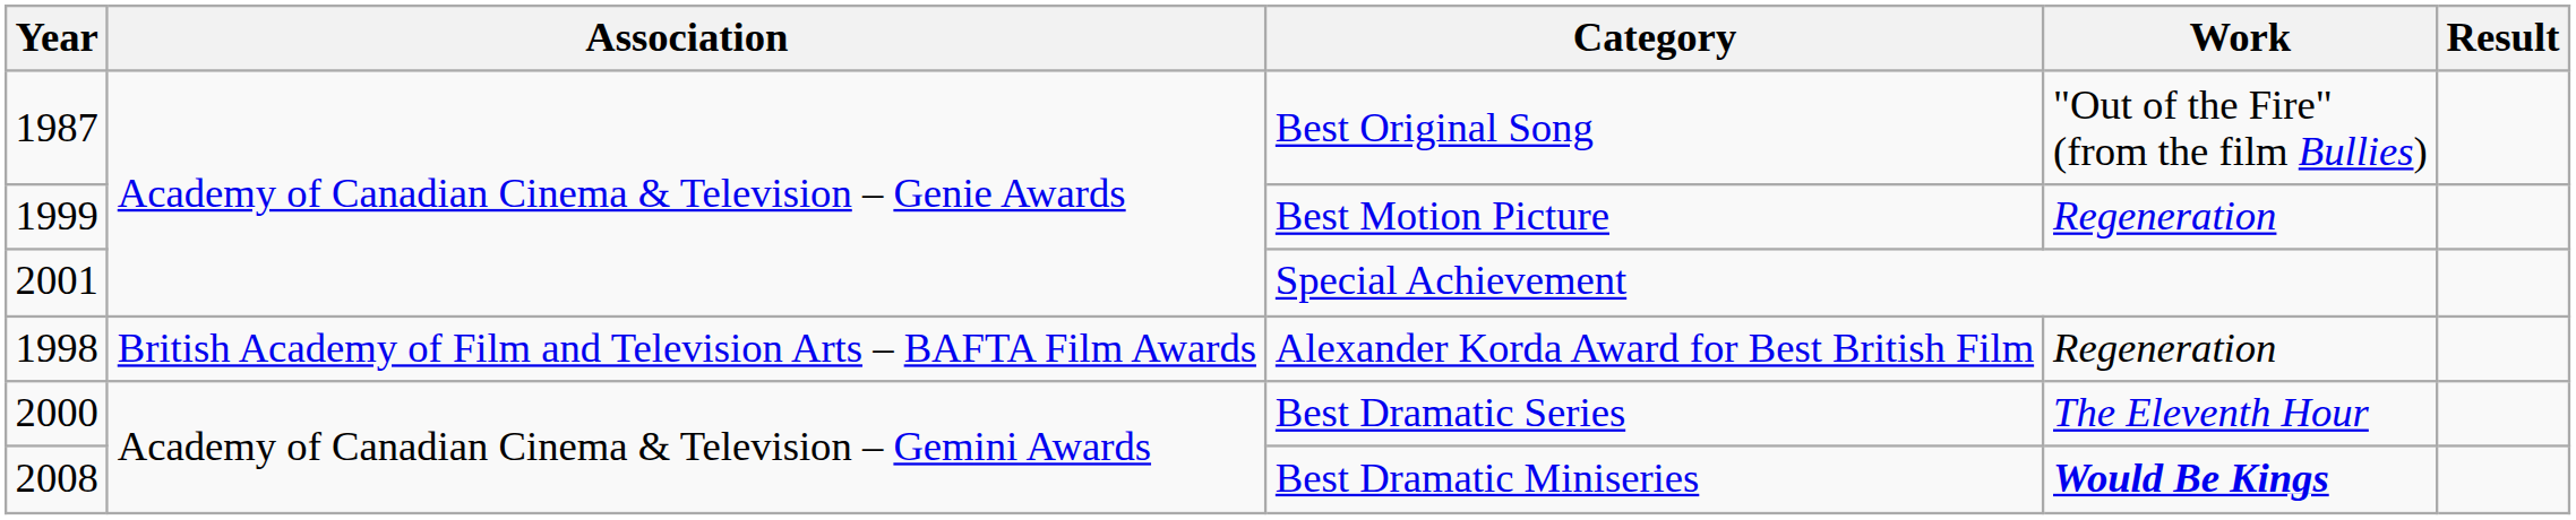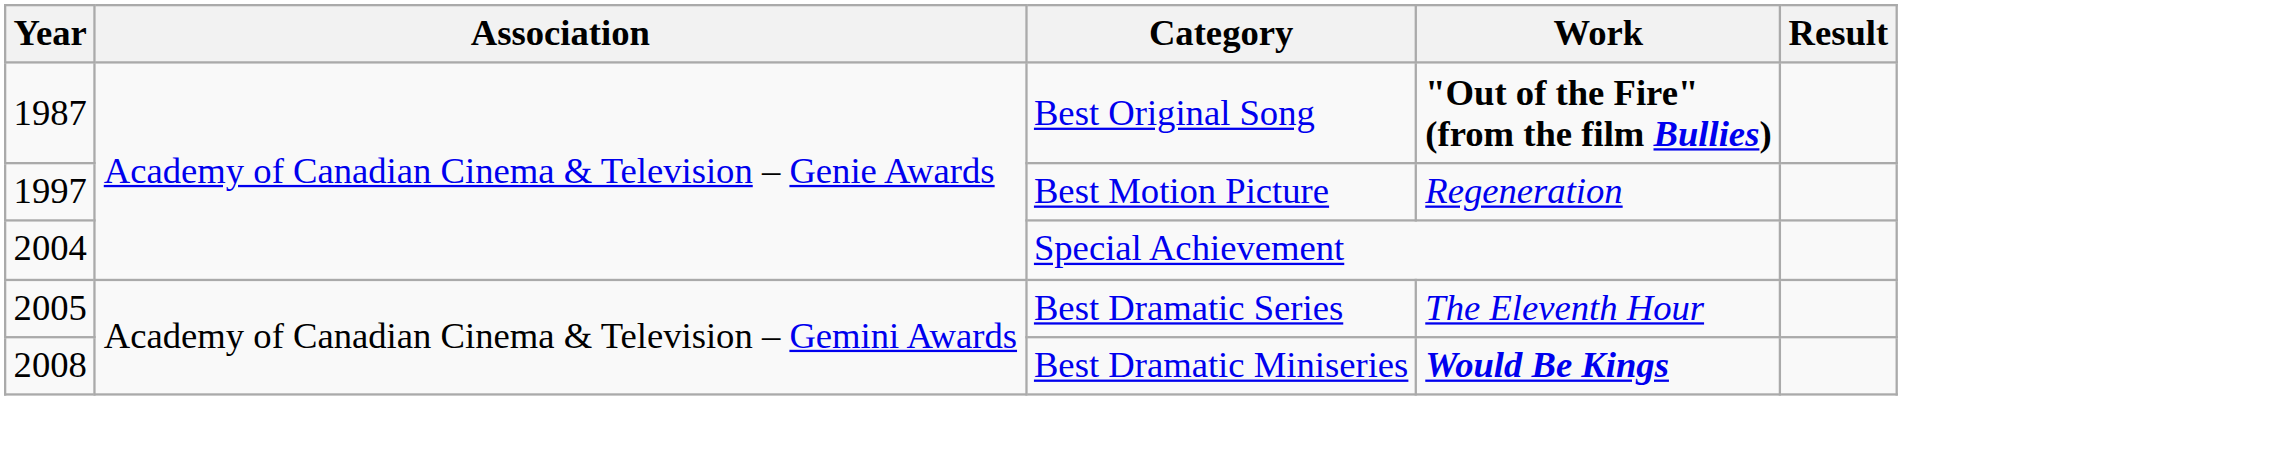 <table class="wikitable sortable">
 <tr>
 <th>Year</th>
 <th>Association</th>
 <th>Category</th>
 <th>Work</th>
 <th>Result</th>
 </tr>
 <tr>
 <td>1987</td>
 <td rowspan="3"><a href='#'>Academy of Canadian Cinema & Television</a> – <a href='#'>Genie Awards</a></td>
 <td><a href='#'>Best Original Song</a></td>
-<td>"Out of the Fire"<br>(from the film <em><a href='#'>Bullies</a></em>)</td>
+<td><strong>"Out of the Fire"<br>(from the film <em><a href='#'>Bullies</a></em>)</strong></td>
 <td></td>
 </tr>
 <tr>
-<td>1999</td>
+<td>1997</td>
 <td><a href='#'>Best Motion Picture</a></td>
 <td><em><a href='#'>Regeneration</a></em></td>
 <td></td>
 </tr>
 <tr>
-<td>2001</td>
+<td>2004</td>
 <td colspan="2"><a href='#'>Special Achievement</a></td>
 <td></td>
 </tr>
 <tr>
-<td>1998</td>
-<td><a href='#'>British Academy of Film and Television Arts</a> – <a href='#'>BAFTA Film Awards</a></td>
-<td><a href='#'>Alexander Korda Award for Best British Film</a></td>
-<td><em>Regeneration</em></td>
-<td></td>
-</tr>
-<tr>
-<td>2000</td>
+<td>2005</td>
 <td rowspan="2">Academy of Canadian Cinema & Television – <a href='#'>Gemini Awards</a></td>
 <td><a href='#'>Best Dramatic Series</a></td>
 <td><em><a href='#'>The Eleventh Hour</a></em></td>
 <td></td>
 </tr>
 <tr>
 <td>2008</td>
 <td><a href='#'>Best Dramatic Miniseries</a></td>
 <td><strong><em><a href='#'>Would Be Kings</a></em></strong></td>
 <td></td>
 </tr>
 </table>
